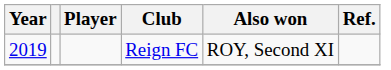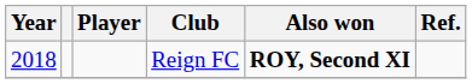 <table class="sortable wikitable" style="text-align: center;">
 <tr>
 <th>Year</th>
 <th></th>
 <th>Player</th>
 <th>Club</th>
 <th class="unsortable">Also won</th>
 <th class="unsortable" align=center>Ref.</th>
 </tr>
 <tr>
-<td><a href='#'>2019</a></td>
+<td><a href='#'>2018</a></td>
 <td></td>
 <td align=left></td>
 <td align=left><a href='#'>Reign FC</a></td>
-<td>ROY, Second XI</td>
+<td><strong>ROY, Second XI</strong></td>
 <td></td>
 </tr>
 <tr>
 </tr>
 </table>
